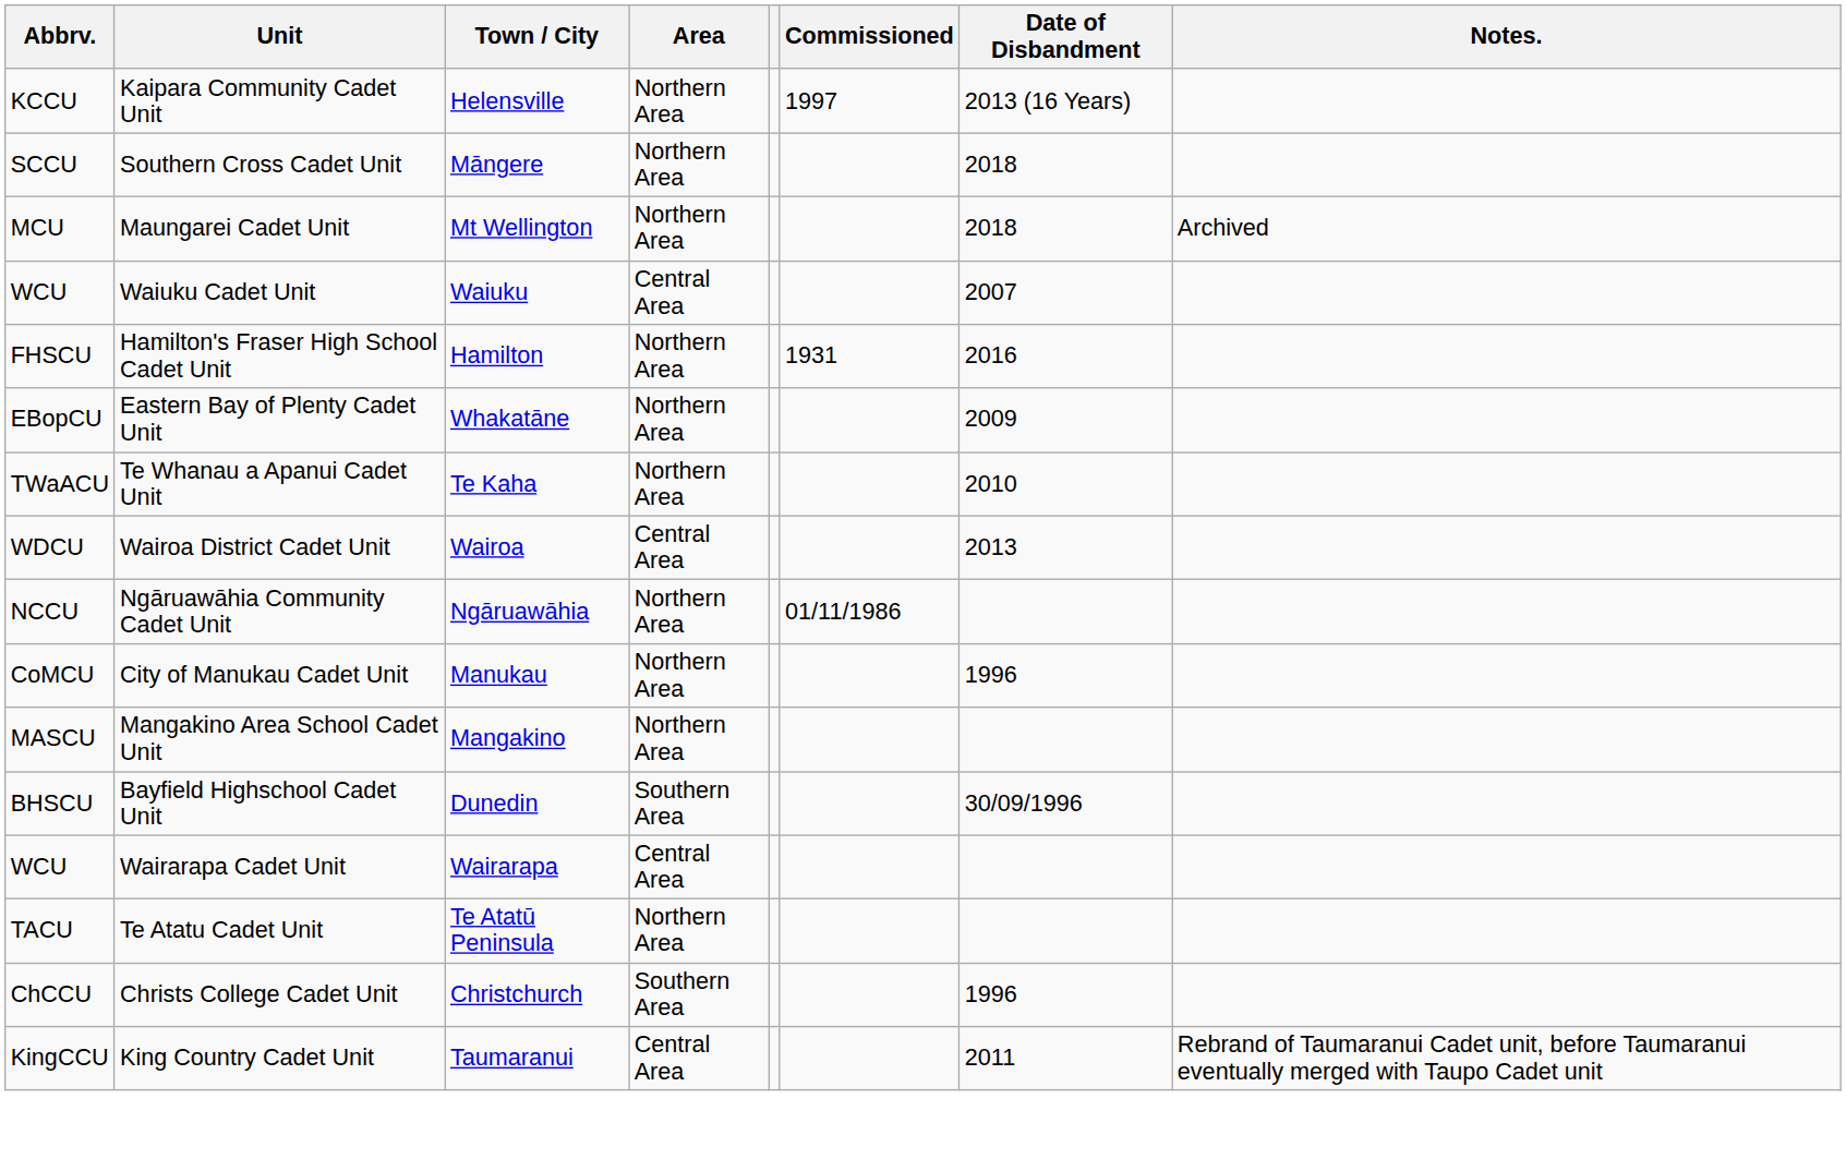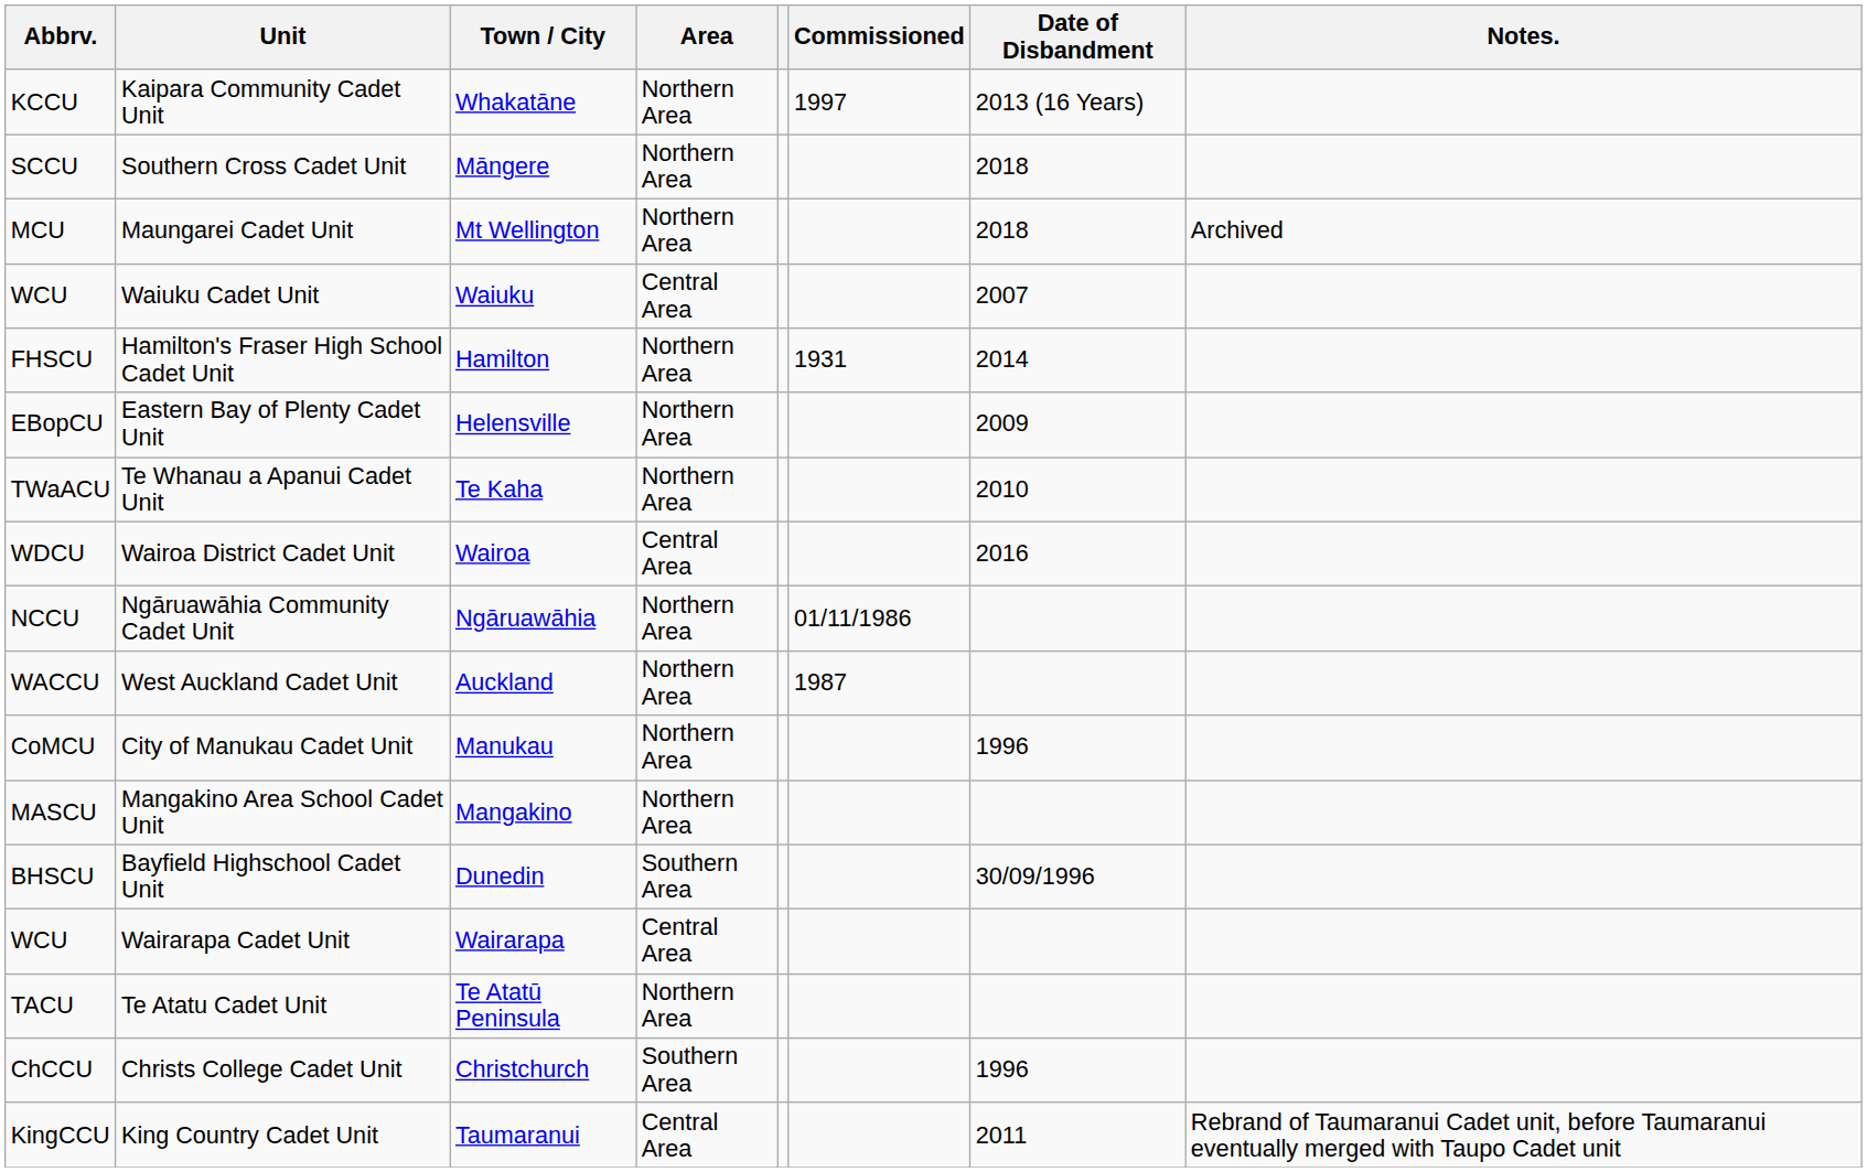 <table class="wikitable sortable">
 <tr>
 <th>Abbrv.</th>
 <th>Unit</th>
 <th>Town / City</th>
 <th>Area</th>
 <th></th>
 <th>Commissioned</th>
 <th>Date of Disbandment</th>
 <th>Notes.</th>
 </tr>
 <tr>
 <td>KCCU</td>
 <td>Kaipara Community Cadet Unit</td>
-<td><a href='#'>Helensville</a></td>
+<td><a href='#'>Whakatāne</a></td>
 <td>Northern Area</td>
 <td></td>
 <td>1997</td>
 <td>2013 (16 Years)</td>
 <td></td>
 </tr>
 <tr>
 <td>SCCU</td>
 <td>Southern Cross Cadet Unit</td>
 <td><a href='#'>Māngere</a></td>
 <td>Northern Area</td>
 <td></td>
 <td></td>
 <td>2018</td>
 <td></td>
 </tr>
 <tr>
 <td>MCU</td>
 <td>Maungarei Cadet Unit</td>
 <td><a href='#'>Mt Wellington</a></td>
 <td>Northern Area</td>
 <td></td>
 <td></td>
 <td>2018</td>
 <td>Archived </td>
 </tr>
 <tr>
 <td>WCU</td>
 <td>Waiuku Cadet Unit</td>
 <td><a href='#'>Waiuku</a></td>
 <td>Central Area</td>
 <td></td>
 <td></td>
 <td>2007</td>
 <td></td>
 </tr>
 <tr>
 <td>FHSCU</td>
 <td>Hamilton's Fraser High School Cadet Unit</td>
 <td><a href='#'>Hamilton</a></td>
 <td>Northern Area</td>
 <td></td>
 <td>1931</td>
-<td>2016</td>
+<td>2014</td>
 <td></td>
 </tr>
 <tr>
 <td>EBopCU</td>
 <td>Eastern Bay of Plenty Cadet Unit</td>
-<td><a href='#'>Whakatāne</a></td>
+<td><a href='#'>Helensville</a></td>
 <td>Northern Area</td>
 <td></td>
 <td></td>
 <td>2009</td>
 <td></td>
 </tr>
 <tr>
 <td>TWaACU</td>
 <td>Te Whanau a Apanui Cadet Unit</td>
 <td><a href='#'>Te Kaha</a></td>
 <td>Northern Area</td>
 <td></td>
 <td></td>
 <td>2010</td>
 <td></td>
 </tr>
 <tr>
 <td>WDCU</td>
 <td>Wairoa District Cadet Unit</td>
 <td><a href='#'>Wairoa</a></td>
 <td>Central Area</td>
 <td></td>
 <td></td>
-<td>2013</td>
+<td>2016</td>
 <td></td>
 </tr>
 <tr>
 <td>NCCU</td>
 <td>Ngāruawāhia Community Cadet Unit</td>
 <td><a href='#'>Ngāruawāhia</a></td>
 <td>Northern Area</td>
 <td></td>
 <td>01/11/1986</td>
+<td></td>
+<td></td>
+</tr>
+<tr>
+<td>WACCU</td>
+<td>West Auckland Cadet Unit</td>
+<td><a href='#'>Auckland</a></td>
+<td>Northern Area</td>
+<td></td>
+<td>1987</td>
 <td></td>
 <td></td>
 </tr>
 <tr>
 <td>CoMCU</td>
 <td>City of Manukau Cadet Unit</td>
 <td><a href='#'>Manukau</a></td>
 <td>Northern Area</td>
 <td></td>
 <td></td>
 <td>1996</td>
 <td></td>
 </tr>
 <tr>
 <td>MASCU</td>
 <td>Mangakino Area School Cadet Unit</td>
 <td><a href='#'>Mangakino</a></td>
 <td>Northern Area</td>
 <td></td>
 <td></td>
 <td></td>
 <td></td>
 </tr>
 <tr>
 <td>BHSCU</td>
 <td>Bayfield Highschool Cadet Unit</td>
 <td><a href='#'>Dunedin</a></td>
 <td>Southern Area</td>
 <td></td>
 <td></td>
 <td>30/09/1996</td>
 <td></td>
 </tr>
 <tr>
 <td>WCU</td>
 <td>Wairarapa Cadet Unit</td>
 <td><a href='#'>Wairarapa</a></td>
 <td>Central Area</td>
 <td></td>
 <td></td>
 <td></td>
 <td></td>
 </tr>
 <tr>
 <td>TACU</td>
 <td>Te Atatu Cadet Unit</td>
 <td><a href='#'>Te Atatū Peninsula</a></td>
 <td>Northern Area</td>
 <td></td>
 <td></td>
 <td></td>
 <td></td>
 </tr>
 <tr>
 <td>ChCCU</td>
 <td>Christs College Cadet Unit</td>
 <td><a href='#'>Christchurch</a></td>
 <td>Southern Area</td>
 <td></td>
 <td></td>
 <td>1996</td>
 <td></td>
 </tr>
 <tr>
 <td>KingCCU</td>
 <td>King Country Cadet Unit</td>
 <td><a href='#'>Taumaranui</a></td>
 <td>Central Area</td>
 <td></td>
 <td></td>
 <td>2011</td>
 <td>Rebrand of Taumaranui Cadet unit, before Taumaranui eventually merged with Taupo Cadet unit</td>
 </tr>
 </table>
